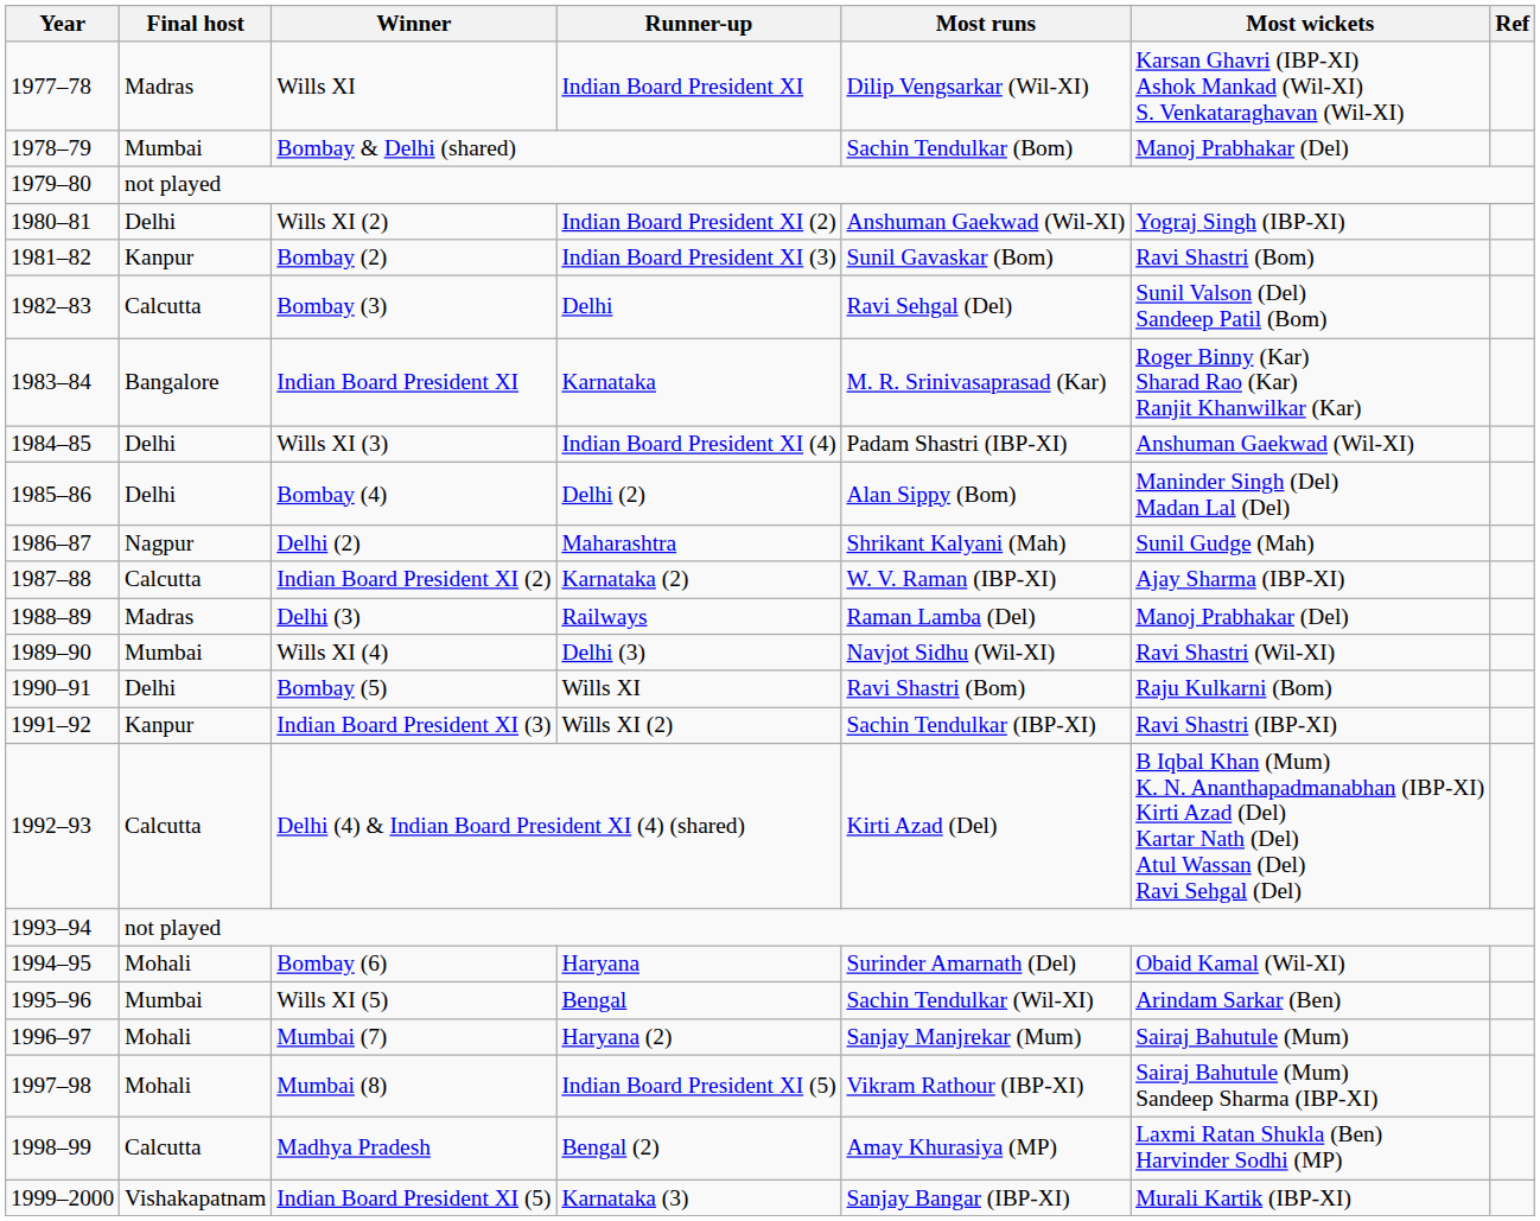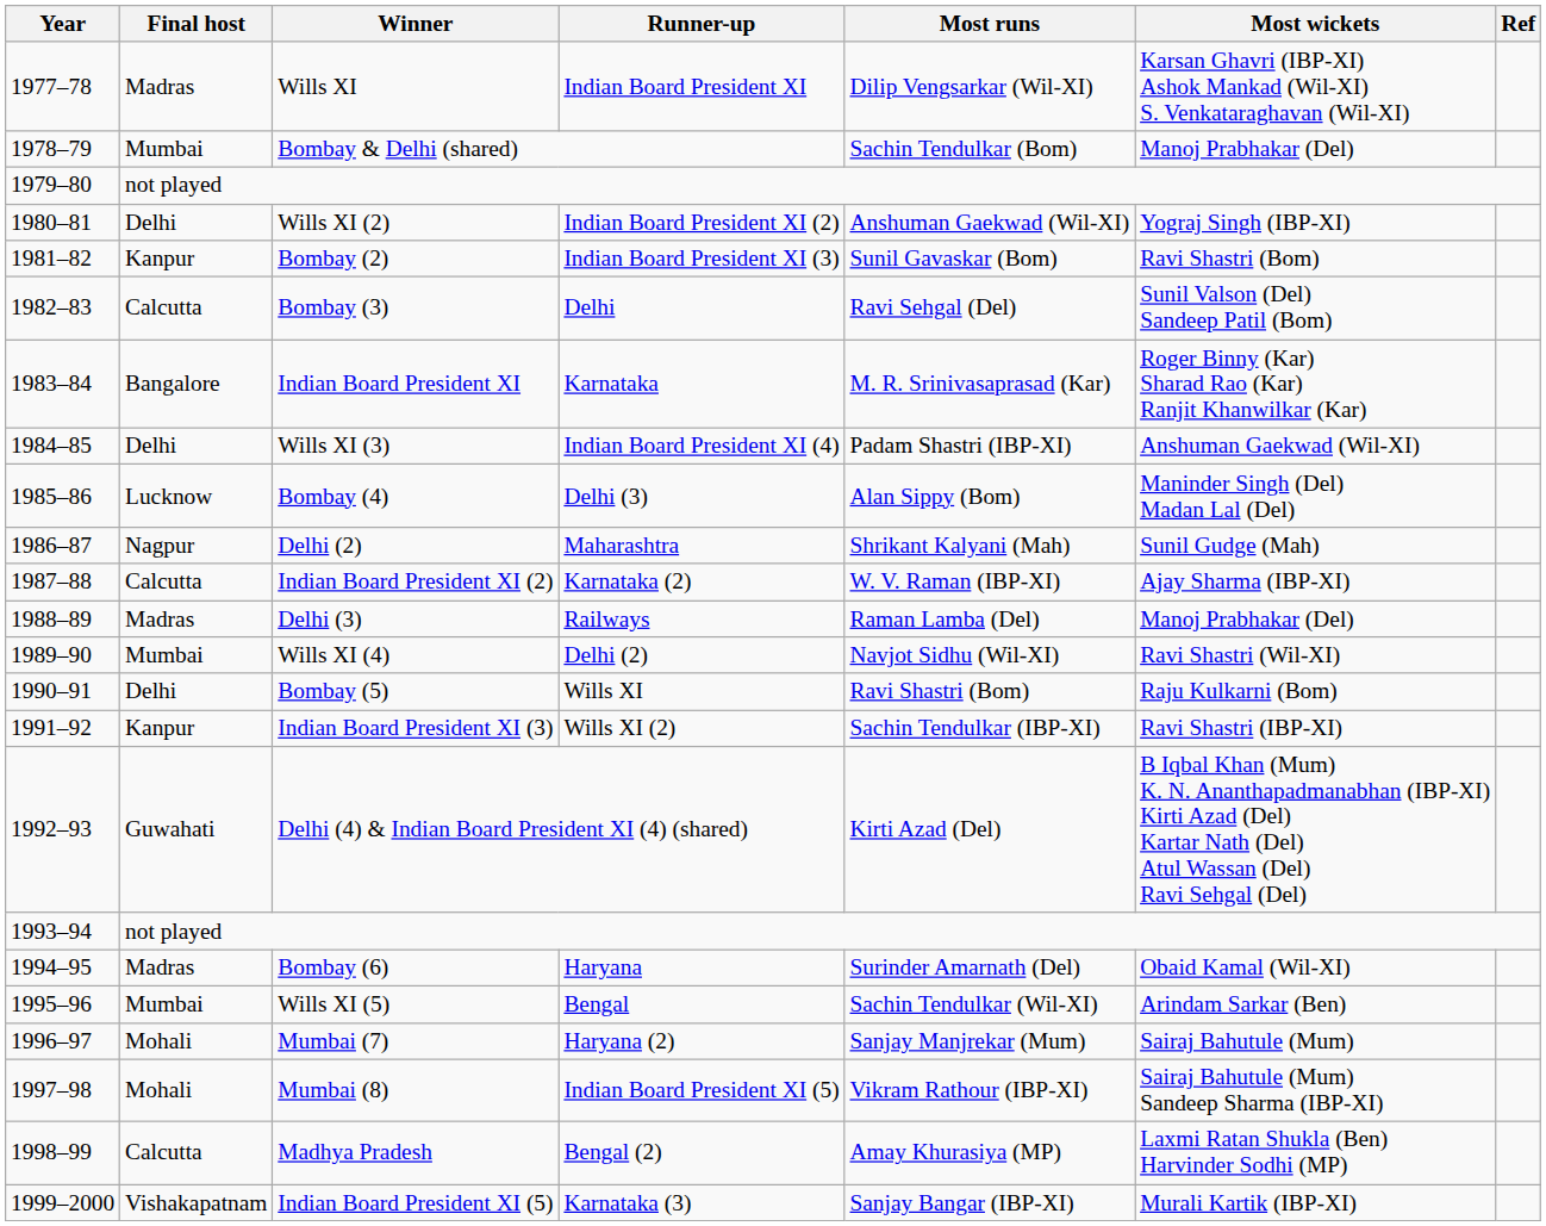 <table class="wikitable">
 <tr>
 <th>Year</th>
 <th>Final host</th>
 <th>Winner</th>
 <th>Runner-up</th>
 <th>Most runs</th>
 <th>Most wickets</th>
 <th>Ref</th>
 </tr>
 <tr>
 <td>1977–78</td>
 <td>Madras</td>
 <td>Wills XI</td>
 <td><a href='#'>Indian Board President XI</a></td>
 <td><a href='#'>Dilip Vengsarkar</a> (Wil-XI)</td>
 <td><a href='#'>Karsan Ghavri</a> (IBP-XI) <br> <a href='#'>Ashok Mankad</a> (Wil-XI) <br> <a href='#'>S. Venkataraghavan</a> (Wil-XI)</td>
 <td align=center></td>
 </tr>
 <tr>
 <td>1978–79</td>
 <td>Mumbai</td>
 <td colspan="2"><a href='#'>Bombay</a> & <a href='#'>Delhi</a> (shared)</td>
 <td><a href='#'>Sachin Tendulkar</a> (Bom)</td>
 <td><a href='#'>Manoj Prabhakar</a> (Del)</td>
 <td align=center></td>
 </tr>
 <tr>
 <td>1979–80</td>
 <td colspan="6">not played</td>
 </tr>
 <tr>
 <td>1980–81</td>
 <td>Delhi</td>
 <td>Wills XI (2)</td>
 <td><a href='#'>Indian Board President XI</a> (2)</td>
 <td><a href='#'>Anshuman Gaekwad</a> (Wil-XI)</td>
 <td><a href='#'>Yograj Singh</a> (IBP-XI)</td>
 <td align=center></td>
 </tr>
 <tr>
 <td>1981–82</td>
 <td>Kanpur</td>
 <td><a href='#'>Bombay</a> (2)</td>
 <td><a href='#'>Indian Board President XI</a> (3)</td>
 <td><a href='#'>Sunil Gavaskar</a> (Bom)</td>
 <td><a href='#'>Ravi Shastri</a> (Bom)</td>
 <td align=center></td>
 </tr>
 <tr>
 <td>1982–83</td>
 <td>Calcutta</td>
 <td><a href='#'>Bombay</a> (3)</td>
 <td><a href='#'>Delhi</a></td>
 <td><a href='#'>Ravi Sehgal</a> (Del)</td>
 <td><a href='#'>Sunil Valson</a> (Del) <br> <a href='#'>Sandeep Patil</a> (Bom)</td>
 <td align=center></td>
 </tr>
 <tr>
 <td>1983–84</td>
 <td>Bangalore</td>
 <td><a href='#'>Indian Board President XI</a></td>
 <td><a href='#'>Karnataka</a></td>
 <td><a href='#'>M. R. Srinivasaprasad</a> (Kar)</td>
 <td><a href='#'>Roger Binny</a> (Kar) <br> <a href='#'>Sharad Rao</a> (Kar) <br> <a href='#'>Ranjit Khanwilkar</a> (Kar)</td>
 <td align=center></td>
 </tr>
 <tr>
 <td>1984–85</td>
 <td>Delhi</td>
 <td>Wills XI (3)</td>
 <td><a href='#'>Indian Board President XI</a> (4)</td>
 <td>Padam Shastri (IBP-XI)</td>
 <td><a href='#'>Anshuman Gaekwad</a> (Wil-XI)</td>
 <td align=center></td>
 </tr>
 <tr>
 <td>1985–86</td>
-<td>Delhi</td>
+<td>Lucknow</td>
 <td><a href='#'>Bombay</a> (4)</td>
-<td><a href='#'>Delhi</a> (2)</td>
+<td><a href='#'>Delhi</a> (3)</td>
 <td><a href='#'>Alan Sippy</a> (Bom)</td>
 <td><a href='#'>Maninder Singh</a> (Del) <br> <a href='#'>Madan Lal</a> (Del)</td>
 <td align=center></td>
 </tr>
 <tr>
 <td>1986–87</td>
 <td>Nagpur</td>
 <td><a href='#'>Delhi</a> (2)</td>
 <td><a href='#'>Maharashtra</a></td>
 <td><a href='#'>Shrikant Kalyani</a> (Mah)</td>
 <td><a href='#'>Sunil Gudge</a> (Mah)</td>
 <td align=center></td>
 </tr>
 <tr>
 <td>1987–88</td>
 <td>Calcutta</td>
 <td><a href='#'>Indian Board President XI</a> (2)</td>
 <td><a href='#'>Karnataka</a> (2)</td>
 <td><a href='#'>W. V. Raman</a> (IBP-XI)</td>
 <td><a href='#'>Ajay Sharma</a> (IBP-XI)</td>
 <td align=center></td>
 </tr>
 <tr>
 <td>1988–89</td>
 <td>Madras</td>
 <td><a href='#'>Delhi</a> (3)</td>
 <td><a href='#'>Railways</a></td>
 <td><a href='#'>Raman Lamba</a> (Del)</td>
 <td><a href='#'>Manoj Prabhakar</a> (Del)</td>
 <td align=center></td>
 </tr>
 <tr>
 <td>1989–90</td>
 <td>Mumbai</td>
 <td>Wills XI (4)</td>
-<td><a href='#'>Delhi</a> (3)</td>
+<td><a href='#'>Delhi</a> (2)</td>
 <td><a href='#'>Navjot Sidhu</a> (Wil-XI)</td>
 <td><a href='#'>Ravi Shastri</a> (Wil-XI)</td>
 <td align=center></td>
 </tr>
 <tr>
 <td>1990–91</td>
 <td>Delhi</td>
 <td><a href='#'>Bombay</a> (5)</td>
 <td>Wills XI</td>
 <td><a href='#'>Ravi Shastri</a> (Bom)</td>
 <td><a href='#'>Raju Kulkarni</a> (Bom)</td>
 <td align=center></td>
 </tr>
 <tr>
 <td>1991–92</td>
 <td>Kanpur</td>
 <td><a href='#'>Indian Board President XI</a> (3)</td>
 <td>Wills XI (2)</td>
 <td><a href='#'>Sachin Tendulkar</a> (IBP-XI)</td>
 <td><a href='#'>Ravi Shastri</a> (IBP-XI)</td>
 <td align=center></td>
 </tr>
 <tr>
 <td>1992–93</td>
-<td>Calcutta</td>
+<td>Guwahati</td>
 <td colspan="2"><a href='#'>Delhi</a> (4) & <a href='#'>Indian Board President XI</a> (4) (shared)</td>
 <td><a href='#'>Kirti Azad</a> (Del)</td>
 <td><a href='#'>B Iqbal Khan</a> (Mum) <br> <a href='#'>K. N. Ananthapadmanabhan</a> (IBP-XI) <br> <a href='#'>Kirti Azad</a> (Del) <br> <a href='#'>Kartar Nath</a> (Del) <br> <a href='#'>Atul Wassan</a> (Del) <br> <a href='#'>Ravi Sehgal</a> (Del)</td>
 <td align=center></td>
 </tr>
 <tr>
 <td>1993–94</td>
 <td colspan="6">not played</td>
 </tr>
 <tr>
 <td>1994–95</td>
-<td>Mohali</td>
+<td>Madras</td>
 <td><a href='#'>Bombay</a> (6)</td>
 <td><a href='#'>Haryana</a></td>
 <td><a href='#'>Surinder Amarnath</a> (Del)</td>
 <td><a href='#'>Obaid Kamal</a> (Wil-XI)</td>
 <td align=center></td>
 </tr>
 <tr>
 <td>1995–96</td>
 <td>Mumbai</td>
 <td>Wills XI (5)</td>
 <td><a href='#'>Bengal</a></td>
 <td><a href='#'>Sachin Tendulkar</a> (Wil-XI)</td>
 <td><a href='#'>Arindam Sarkar</a> (Ben)</td>
 <td align=center></td>
 </tr>
 <tr>
 <td>1996–97</td>
 <td>Mohali</td>
 <td><a href='#'>Mumbai</a> (7)</td>
 <td><a href='#'>Haryana</a> (2)</td>
 <td><a href='#'>Sanjay Manjrekar</a> (Mum)</td>
 <td><a href='#'>Sairaj Bahutule</a> (Mum)</td>
 <td align=center></td>
 </tr>
 <tr>
 <td>1997–98</td>
 <td>Mohali</td>
 <td><a href='#'>Mumbai</a> (8)</td>
 <td><a href='#'>Indian Board President XI</a> (5)</td>
 <td><a href='#'>Vikram Rathour</a> (IBP-XI)</td>
 <td><a href='#'>Sairaj Bahutule</a> (Mum) <br> Sandeep Sharma (IBP-XI)</td>
 <td align="center"></td>
 </tr>
 <tr>
 <td>1998–99</td>
 <td>Calcutta</td>
 <td><a href='#'>Madhya Pradesh</a></td>
 <td><a href='#'>Bengal</a> (2)</td>
 <td><a href='#'>Amay Khurasiya</a> (MP)</td>
 <td><a href='#'>Laxmi Ratan Shukla</a> (Ben) <br> <a href='#'>Harvinder Sodhi</a> (MP)</td>
 <td align=center></td>
 </tr>
 <tr>
 <td>1999–2000</td>
 <td>Vishakapatnam</td>
 <td><a href='#'>Indian Board President XI</a> (5)</td>
 <td><a href='#'>Karnataka</a> (3)</td>
 <td><a href='#'>Sanjay Bangar</a> (IBP-XI)</td>
 <td><a href='#'>Murali Kartik</a> (IBP-XI)</td>
 <td align=center></td>
 </tr>
 </table>
